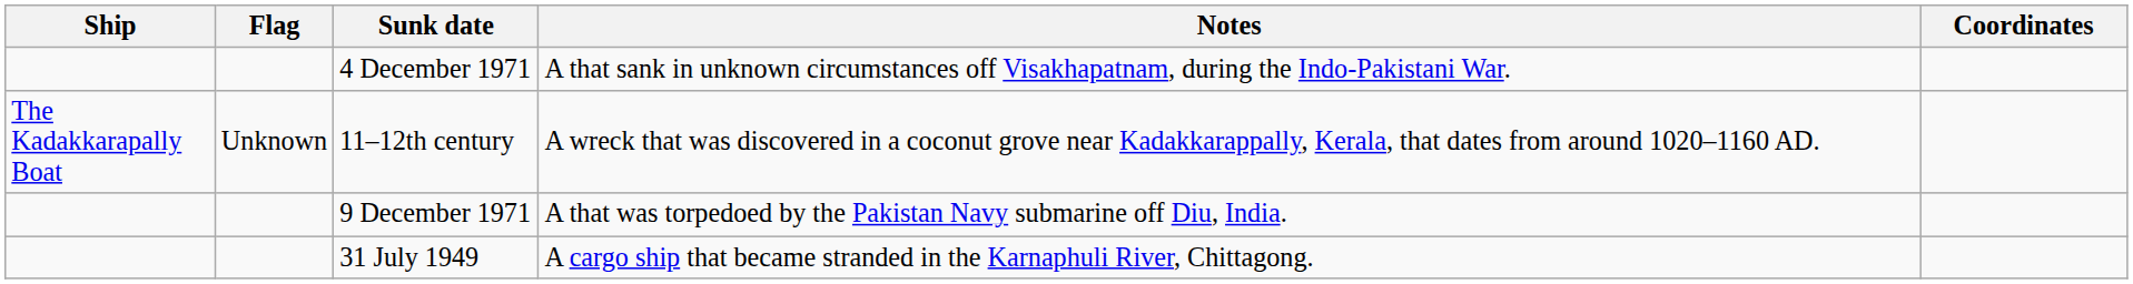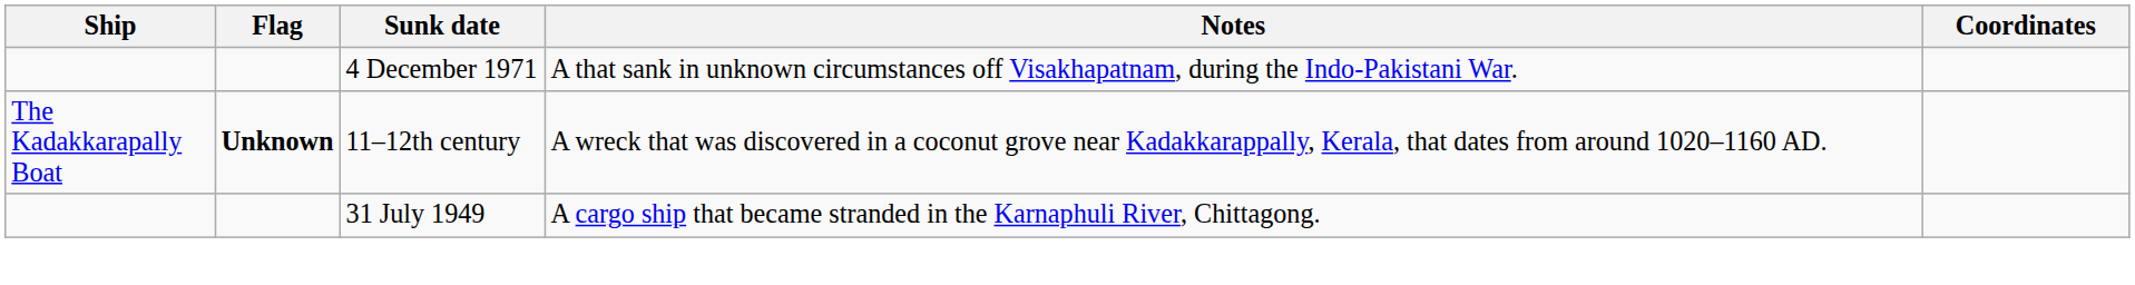 <table class=wikitable | style = "width:100%">
 <tr>
 <th style="width:10%">Ship</th>
 <th>Flag</th>
 <th style="width:10%">Sunk date</th>
 <th style="width:70%">Notes</th>
 <th style="width:10%">Coordinates</th>
 </tr>
 <tr>
 <td></td>
 <td></td>
 <td>4 December 1971</td>
 <td>A  that sank in unknown circumstances off <a href='#'>Visakhapatnam</a>, during the <a href='#'>Indo-Pakistani War</a>.</td>
 <td></td>
 </tr>
 <tr>
 <td><a href='#'>The Kadakkarapally Boat</a></td>
-<td>Unknown</td>
+<td><strong>Unknown</strong></td>
 <td>11–12th century</td>
 <td>A wreck that was discovered in a coconut grove near <a href='#'>Kadakkarappally</a>, <a href='#'>Kerala</a>, that dates from around 1020–1160 AD.</td>
-<td></td>
-</tr>
-<tr>
-<td></td>
-<td></td>
-<td>9 December 1971</td>
-<td>A  that was torpedoed by the <a href='#'>Pakistan Navy</a> submarine  off <a href='#'>Diu</a>, <a href='#'>India</a>.</td>
 <td></td>
 </tr>
 <tr>
 <td></td>
 <td></td>
 <td>31 July 1949</td>
 <td>A <a href='#'>cargo ship</a> that became stranded in the <a href='#'>Karnaphuli River</a>, Chittagong.</td>
 <td></td>
 </tr>
 </table>
